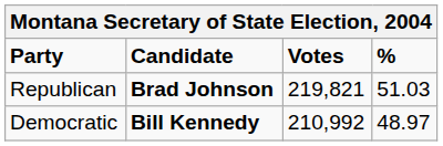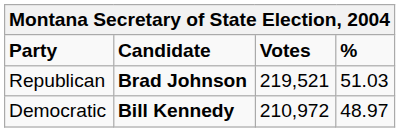 <table class="wikitable">
 <tr>
 <th colspan="4">Montana Secretary of State Election, 2004</th>
 </tr>
 <tr>
 <td><strong>Party</strong></td>
 <td><strong>Candidate</strong></td>
 <td><strong>Votes</strong></td>
 <td><strong>%</strong></td>
 </tr>
 <tr>
 <td>Republican</td>
 <td><strong>Brad Johnson</strong></td>
-<td>219,821</td>
+<td>219,521</td>
 <td>51.03</td>
 </tr>
 <tr>
 <td>Democratic</td>
 <td><strong>Bill Kennedy</strong></td>
-<td>210,992</td>
+<td>210,972</td>
 <td>48.97</td>
 </tr>
 </table>
